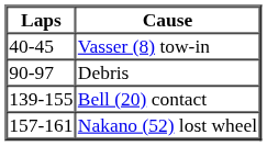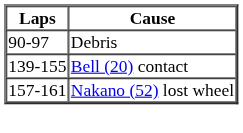 <table border=2 cellspacing=0>
 <tr>
 <th>Laps</th>
 <th>Cause</th>
-</tr>
-<tr>
-<td>40-45</td>
-<td><a href='#'>Vasser (8)</a> tow-in</td>
 </tr>
 <tr>
 <td>90-97</td>
 <td>Debris</td>
 </tr>
 <tr>
 <td>139-155</td>
 <td><a href='#'>Bell (20)</a> contact</td>
 </tr>
 <tr>
 <td>157-161</td>
 <td><a href='#'>Nakano (52)</a> lost wheel</td>
 </tr>
 </table>
